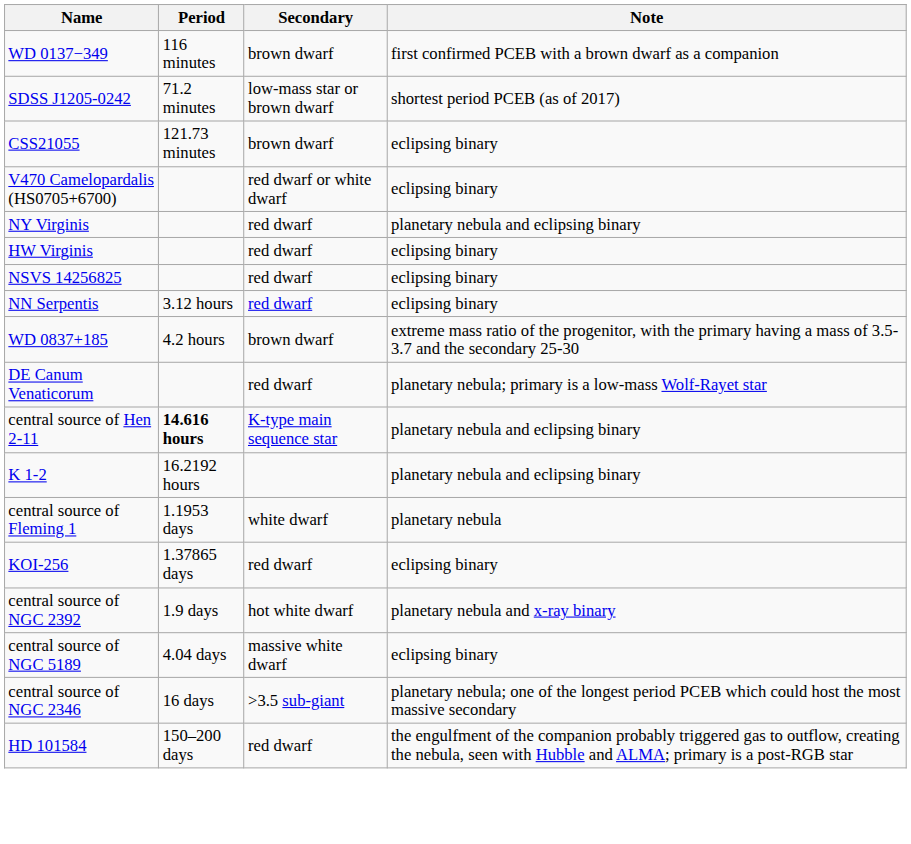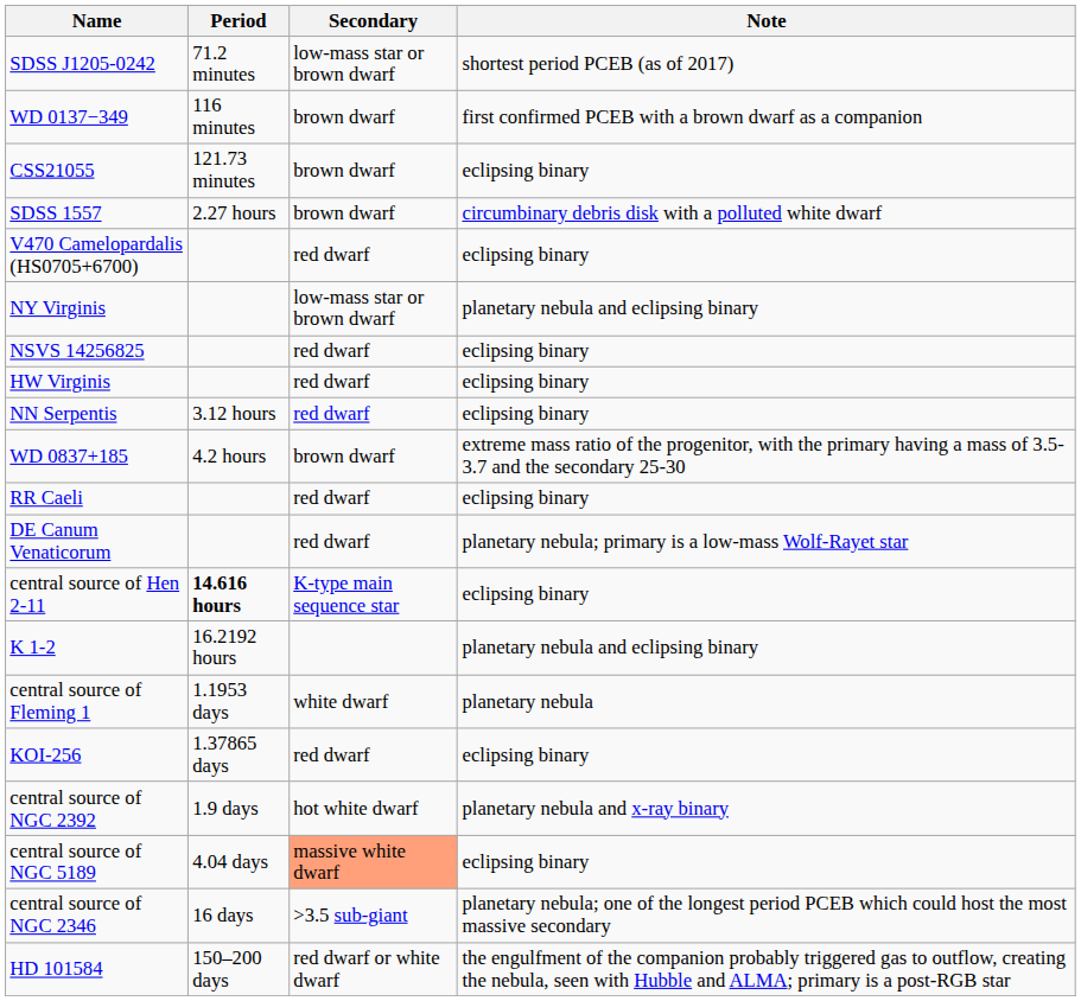 <table class="wikitable">
 <tr>
 <th>Name</th>
 <th>Period</th>
 <th>Secondary</th>
 <th>Note</th>
 </tr>
 <tr>
+<td><a href='#'>SDSS J1205-0242</a></td>
+<td>71.2 minutes</td>
+<td>low-mass star or brown dwarf</td>
+<td>shortest period PCEB (as of 2017)</td>
+</tr>
+<tr>
 <td><a href='#'>WD 0137−349</a></td>
 <td>116 minutes</td>
 <td>brown dwarf</td>
 <td>first confirmed PCEB with a brown dwarf as a companion</td>
-</tr>
-<tr>
-<td><a href='#'>SDSS J1205-0242</a></td>
-<td>71.2 minutes</td>
-<td>low-mass star or brown dwarf</td>
-<td>shortest period PCEB (as of 2017)</td>
 </tr>
 <tr>
 <td><a href='#'>CSS21055</a></td>
 <td>121.73 minutes</td>
 <td>brown dwarf</td>
 <td>eclipsing binary</td>
 </tr>
 <tr>
+<td><a href='#'>SDSS 1557</a></td>
+<td>2.27 hours</td>
+<td>brown dwarf</td>
+<td><a href='#'>circumbinary debris disk</a> with a <a href='#'>polluted</a> white dwarf</td>
+</tr>
+<tr>
 <td><a href='#'>V470 Camelopardalis</a><br>(HS0705+6700)</td>
 <td></td>
-<td>red dwarf or white dwarf</td>
+<td>red dwarf</td>
 <td>eclipsing binary</td>
 </tr>
 <tr>
 <td><a href='#'>NY Virginis</a></td>
 <td></td>
-<td>red dwarf</td>
+<td>low-mass star or brown dwarf</td>
 <td>planetary nebula and eclipsing binary</td>
 </tr>
 <tr>
-<td><a href='#'>HW Virginis</a></td>
+<td><a href='#'>NSVS 14256825</a></td>
 <td></td>
 <td>red dwarf</td>
 <td>eclipsing binary</td>
 </tr>
 <tr>
-<td><a href='#'>NSVS 14256825</a></td>
+<td><a href='#'>HW Virginis</a></td>
 <td></td>
 <td>red dwarf</td>
 <td>eclipsing binary</td>
 </tr>
 <tr>
 <td><a href='#'>NN Serpentis</a></td>
 <td>3.12 hours</td>
 <td><a href='#'>red dwarf</a></td>
 <td>eclipsing binary</td>
 </tr>
 <tr>
 <td><a href='#'>WD 0837+185</a></td>
 <td>4.2 hours</td>
 <td>brown dwarf</td>
 <td>extreme mass ratio of the progenitor, with the primary having a mass of 3.5-3.7  and the secondary 25-30 </td>
 </tr>
 <tr>
+<td><a href='#'>RR Caeli</a></td>
+<td></td>
+<td>red dwarf</td>
+<td>eclipsing binary</td>
+</tr>
+<tr>
 <td><a href='#'>DE Canum Venaticorum</a></td>
 <td></td>
 <td>red dwarf</td>
 <td>planetary nebula; primary is a low-mass <a href='#'>Wolf-Rayet star</a></td>
 </tr>
 <tr>
 <td>central source of <a href='#'>Hen 2-11</a></td>
 <td><strong>14.616 hours</strong></td>
 <td><a href='#'>K-type main sequence star</a></td>
-<td>planetary nebula and eclipsing binary</td>
+<td>eclipsing binary</td>
 </tr>
 <tr>
 <td><a href='#'>K 1-2</a></td>
 <td>16.2192 hours</td>
 <td></td>
 <td>planetary nebula and eclipsing binary</td>
 </tr>
 <tr>
 <td>central source of <a href='#'>Fleming 1</a></td>
 <td>1.1953 days</td>
 <td>white dwarf</td>
 <td>planetary nebula</td>
 </tr>
 <tr>
 <td><a href='#'>KOI-256</a></td>
 <td>1.37865 days</td>
 <td>red dwarf</td>
 <td>eclipsing binary</td>
 </tr>
 <tr>
 <td>central source of <a href='#'>NGC 2392</a></td>
 <td>1.9 days</td>
 <td>hot white dwarf</td>
 <td>planetary nebula and <a href='#'>x-ray binary</a></td>
 </tr>
 <tr>
 <td>central source of <a href='#'>NGC 5189</a></td>
 <td>4.04 days</td>
-<td>massive white dwarf</td>
+<td style="background: lightsalmon;">massive white dwarf</td>
 <td>eclipsing binary</td>
 </tr>
 <tr>
 <td>central source of <a href='#'>NGC 2346</a></td>
 <td>16 days</td>
 <td>>3.5  <a href='#'>sub-giant</a></td>
 <td>planetary nebula; one of the longest period PCEB which could host the most massive secondary</td>
 </tr>
 <tr>
 <td><a href='#'>HD 101584</a></td>
 <td>150–200 days</td>
-<td>red dwarf</td>
+<td>red dwarf or white dwarf</td>
 <td>the engulfment of the companion probably triggered gas to outflow, creating the nebula, seen with <a href='#'>Hubble</a> and <a href='#'>ALMA</a>; primary is a post-RGB star</td>
 </tr>
 </table>
